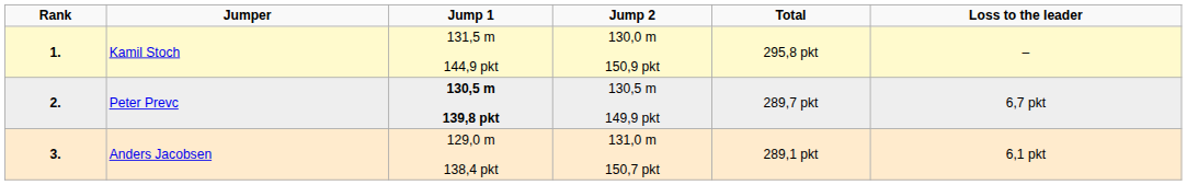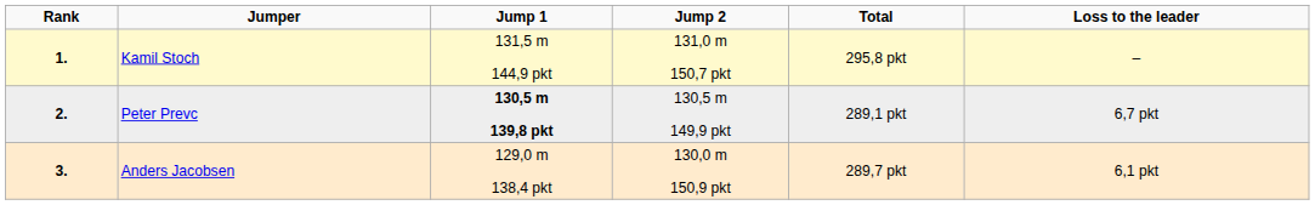 <table border="2" cellpadding="3" cellspacing="2" style="margin: 1em 1em 10px 0px; border: 1px solid rgb(170, 170, 170); border-collapse: collapse; font-size: 89%; text-align: center; background: rgb(249, 249, 249); width:100%">
 <tr>
 <th>Rank</th>
 <th>Jumper</th>
 <th>Jump 1</th>
 <th>Jump 2</th>
 <th>Total</th>
 <th>Loss to the leader</th>
 </tr>
 <tr bgcolor="FFFACD">
 <td><strong>1.</strong></td>
 <td align="left"><a href='#'>Kamil Stoch</a></td>
 <td>131,5 m<br><br>144,9 pkt<br></td>
-<td>130,0 m<br><br>150,9 pkt<br></td>
+<td>131,0 m<br><br>150,7 pkt<br></td>
 <td>295,8 pkt</td>
 <td>–</td>
 </tr>
 <tr bgcolor="eeeeee">
 <td><strong>2.</strong></td>
 <td align="left"><a href='#'>Peter Prevc</a></td>
 <td><strong>130,5 m<br><br>139,8 pkt<br></strong></td>
 <td>130,5 m<br><br>149,9 pkt<br></td>
-<td>289,7 pkt</td>
+<td>289,1 pkt</td>
 <td>6,7 pkt</td>
 </tr>
 <tr bgcolor="ffebcd">
 <td><strong>3.</strong></td>
 <td align="left"><a href='#'>Anders Jacobsen</a></td>
 <td>129,0 m<br><br>138,4 pkt<br></td>
-<td>131,0 m<br><br>150,7 pkt<br></td>
-<td>289,1 pkt</td>
+<td>130,0 m<br><br>150,9 pkt<br></td>
+<td>289,7 pkt</td>
 <td>6,1 pkt</td>
 </tr>
 </table>
